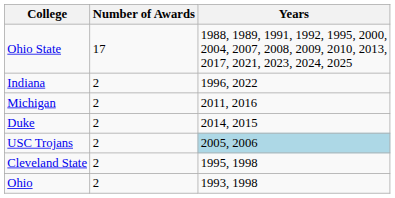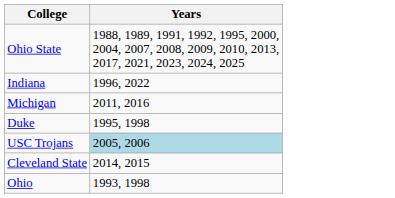 <table class="wikitable sortable">
 <tr>
 <th>College</th>
-<th>Number of Awards</th>
 <th>Years</th>
 </tr>
 <tr>
 <td><a href='#'>Ohio State</a></td>
-<td>17</td>
 <td>1988, 1989, 1991, 1992, 1995, 2000,<br> 2004, 2007, 2008, 2009, 2010, 2013,<br> 2017, 2021, 2023, 2024, 2025</td>
 </tr>
 <tr>
 <td><a href='#'>Indiana</a></td>
-<td>2</td>
 <td>1996, 2022</td>
 </tr>
 <tr>
 <td><a href='#'>Michigan</a></td>
-<td>2</td>
 <td>2011, 2016</td>
 </tr>
 <tr>
 <td><a href='#'>Duke</a></td>
-<td>2</td>
-<td>2014, 2015</td>
+<td>1995, 1998</td>
 </tr>
 <tr>
 <td><a href='#'>USC Trojans</a></td>
-<td>2</td>
 <td style="background: lightblue;">2005, 2006</td>
 </tr>
 <tr>
 <td><a href='#'>Cleveland State</a></td>
-<td>2</td>
-<td>1995, 1998</td>
+<td>2014, 2015</td>
 </tr>
 <tr>
 <td><a href='#'>Ohio</a></td>
-<td>2</td>
 <td>1993, 1998</td>
 </tr>
 </table>
